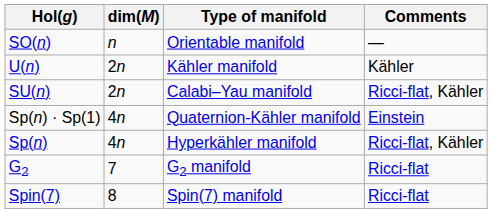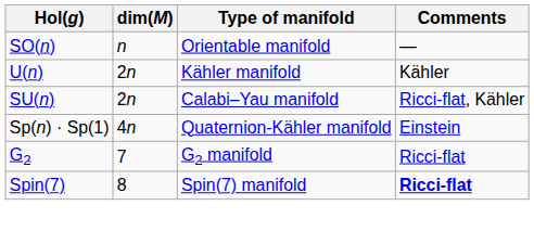 <table class="wikitable" style="margin: auto;">
 <tr>
 <th>Hol(<em>g</em>)</th>
 <th>dim(<em>M</em>)</th>
 <th>Type of manifold</th>
 <th>Comments</th>
 </tr>
 <tr>
 <td><a href='#'>SO(<em>n</em>)</a></td>
 <td><em>n</em></td>
 <td><a href='#'>Orientable manifold</a></td>
 <td>—</td>
 </tr>
 <tr>
 <td><a href='#'>U(<em>n</em>)</a></td>
 <td>2<em>n</em></td>
 <td><a href='#'>Kähler manifold</a></td>
 <td>Kähler</td>
 </tr>
 <tr>
 <td><a href='#'>SU(<em>n</em>)</a></td>
 <td>2<em>n</em></td>
 <td><a href='#'>Calabi–Yau manifold</a></td>
 <td><a href='#'>Ricci-flat</a>, Kähler</td>
 </tr>
 <tr>
 <td>Sp(<em>n</em>) · Sp(1)</td>
 <td>4<em>n</em></td>
 <td><a href='#'>Quaternion-Kähler manifold</a></td>
 <td><a href='#'>Einstein</a></td>
 </tr>
 <tr>
-<td><a href='#'>Sp(<em>n</em>)</a></td>
-<td>4<em>n</em></td>
-<td><a href='#'>Hyperkähler manifold</a></td>
-<td><a href='#'>Ricci-flat</a>, Kähler</td>
-</tr>
-<tr>
 <td><a href='#'>G<sub>2</sub></a></td>
 <td>7</td>
 <td><a href='#'>G<sub>2</sub> manifold</a></td>
 <td><a href='#'>Ricci-flat</a></td>
 </tr>
 <tr>
 <td><a href='#'>Spin(7)</a></td>
 <td>8</td>
 <td><a href='#'>Spin(7) manifold</a></td>
-<td><a href='#'>Ricci-flat</a></td>
+<td><strong><a href='#'>Ricci-flat</a></strong></td>
 </tr>
 </table>
